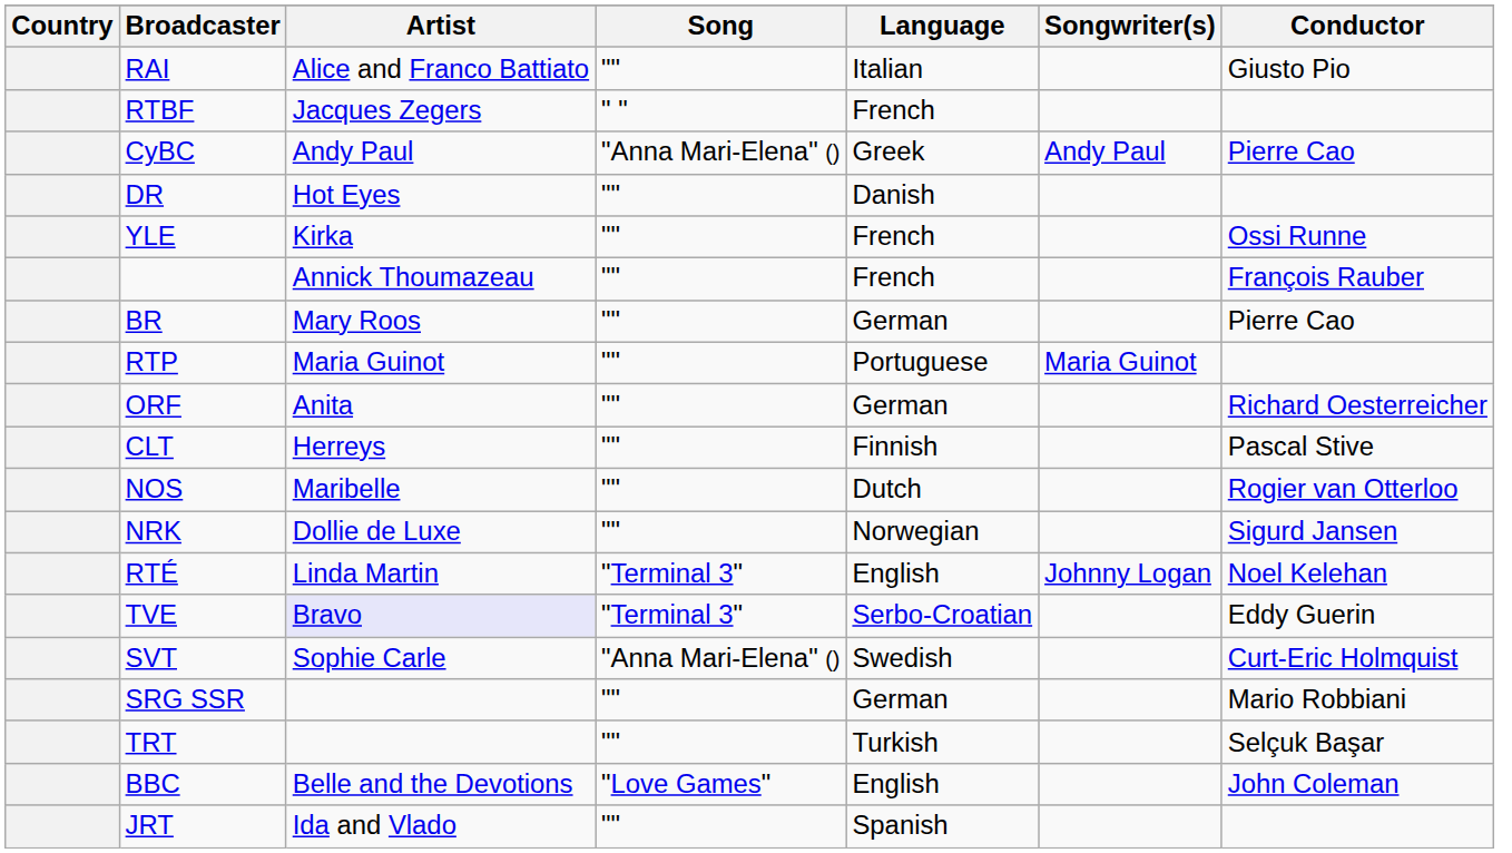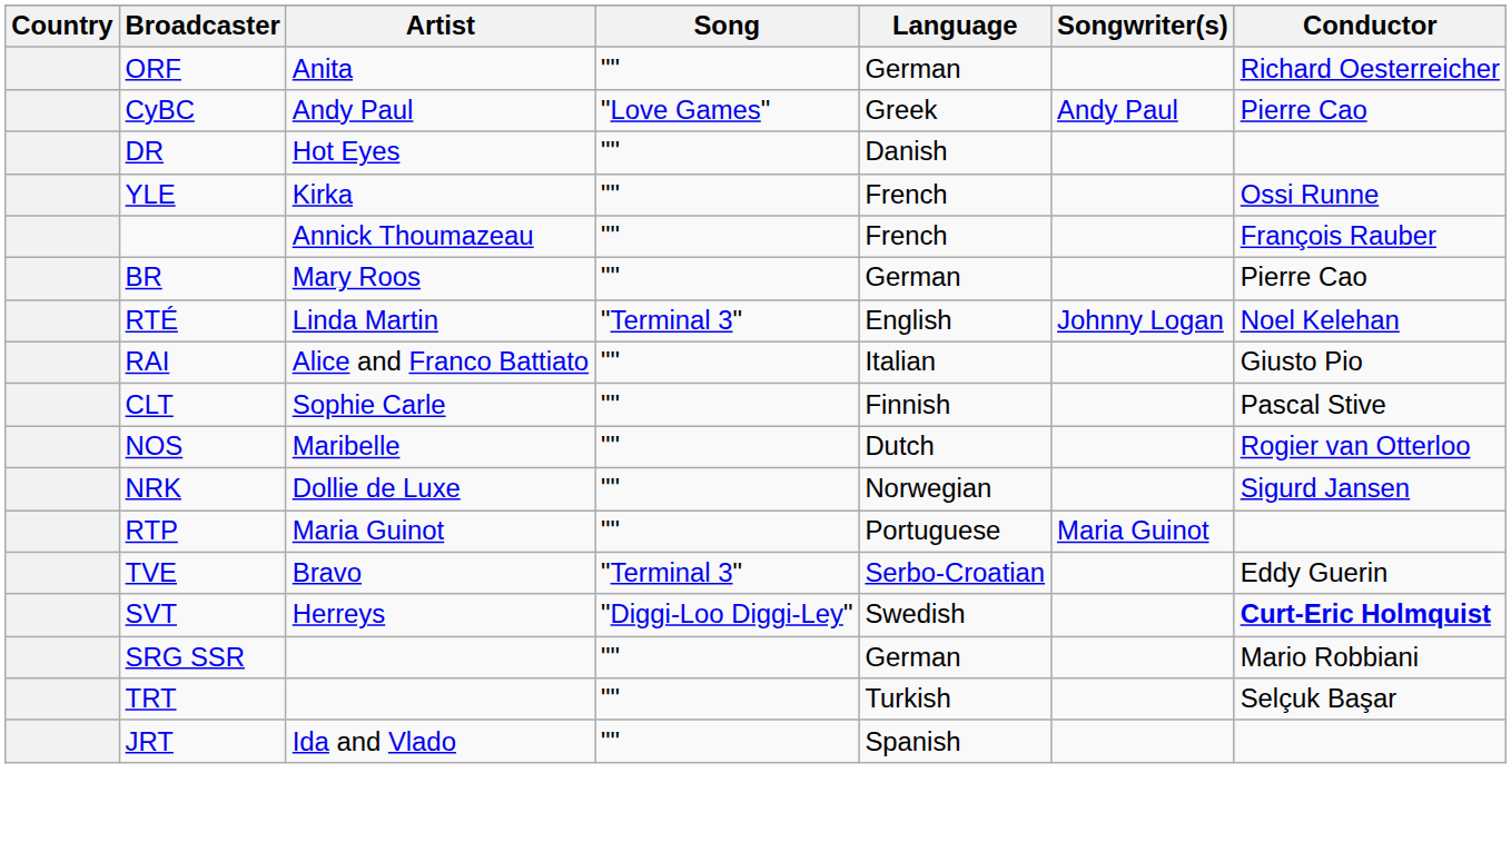 <table class="wikitable plainrowheaders sticky-header">
 <tr>
 </tr>
 <tr>
 <th scope="col">Country</th>
 <th scope="col">Broadcaster</th>
 <th scope="col">Artist</th>
 <th scope="col">Song</th>
 <th scope="col">Language</th>
 <th scope="col">Songwriter(s)</th>
 <th scope="col">Conductor</th>
 </tr>
 <tr>
 <th scope="row"></th>
-<td><a href='#'>RAI</a></td>
-<td><a href='#'>Alice</a> and <a href='#'>Franco Battiato</a></td>
+<td><a href='#'>ORF</a></td>
+<td><a href='#'>Anita</a></td>
 <td>""</td>
-<td>Italian</td>
+<td>German</td>
 <td></td>
-<td>Giusto Pio</td>
-</tr>
-<tr>
-<th scope="row"></th>
-<td><a href='#'>RTBF</a></td>
-<td><a href='#'>Jacques Zegers</a></td>
-<td>" "</td>
-<td>French</td>
-<td></td>
-<td></td>
+<td><a href='#'>Richard Oesterreicher</a></td>
 </tr>
 <tr>
 <th scope="row"></th>
 <td><a href='#'>CyBC</a></td>
 <td><a href='#'>Andy Paul</a></td>
-<td>"Anna Mari-Elena" <small>()</small></td>
+<td>"<a href='#'>Love Games</a>"</td>
 <td>Greek</td>
 <td><a href='#'>Andy Paul</a></td>
 <td><a href='#'>Pierre Cao</a></td>
 </tr>
 <tr>
 <th scope="row"></th>
 <td><a href='#'>DR</a></td>
 <td><a href='#'>Hot Eyes</a></td>
 <td>""</td>
 <td>Danish</td>
 <td></td>
 <td></td>
 </tr>
 <tr>
 <th scope="row"></th>
 <td><a href='#'>YLE</a></td>
 <td><a href='#'>Kirka</a></td>
 <td>""</td>
 <td>French</td>
 <td></td>
 <td><a href='#'>Ossi Runne</a></td>
 </tr>
 <tr>
 <th scope="row"></th>
 <td></td>
 <td><a href='#'>Annick Thoumazeau</a></td>
 <td>""</td>
 <td>French</td>
 <td></td>
 <td><a href='#'>François Rauber</a></td>
 </tr>
 <tr>
 <th scope="row"></th>
 <td><a href='#'>BR</a></td>
 <td><a href='#'>Mary Roos</a></td>
 <td>""</td>
 <td>German</td>
 <td></td>
 <td>Pierre Cao</td>
 </tr>
 <tr>
 <th scope="row"></th>
-<td><a href='#'>RTP</a></td>
-<td><a href='#'>Maria Guinot</a></td>
-<td>""</td>
-<td>Portuguese</td>
-<td><a href='#'>Maria Guinot</a></td>
-<td></td>
+<td><a href='#'>RTÉ</a></td>
+<td><a href='#'>Linda Martin</a></td>
+<td>"<a href='#'>Terminal 3</a>"</td>
+<td>English</td>
+<td><a href='#'>Johnny Logan</a></td>
+<td><a href='#'>Noel Kelehan</a></td>
 </tr>
 <tr>
 <th scope="row"></th>
-<td><a href='#'>ORF</a></td>
-<td><a href='#'>Anita</a></td>
+<td><a href='#'>RAI</a></td>
+<td><a href='#'>Alice</a> and <a href='#'>Franco Battiato</a></td>
 <td>""</td>
-<td>German</td>
+<td>Italian</td>
 <td></td>
-<td><a href='#'>Richard Oesterreicher</a></td>
+<td>Giusto Pio</td>
 </tr>
 <tr>
 <th scope="row"></th>
 <td><a href='#'>CLT</a></td>
-<td><a href='#'>Herreys</a></td>
+<td><a href='#'>Sophie Carle</a></td>
 <td>""</td>
 <td>Finnish</td>
 <td></td>
 <td>Pascal Stive</td>
 </tr>
 <tr>
 <th scope="row"></th>
 <td><a href='#'>NOS</a></td>
 <td><a href='#'>Maribelle</a></td>
 <td>""</td>
 <td>Dutch</td>
 <td></td>
 <td><a href='#'>Rogier van Otterloo</a></td>
 </tr>
 <tr>
 <th scope="row"></th>
 <td><a href='#'>NRK</a></td>
 <td><a href='#'>Dollie de Luxe</a></td>
 <td>""</td>
 <td>Norwegian</td>
 <td></td>
 <td><a href='#'>Sigurd Jansen</a></td>
 </tr>
 <tr>
 <th scope="row"></th>
-<td><a href='#'>RTÉ</a></td>
-<td><a href='#'>Linda Martin</a></td>
-<td>"<a href='#'>Terminal 3</a>"</td>
-<td>English</td>
-<td><a href='#'>Johnny Logan</a></td>
-<td><a href='#'>Noel Kelehan</a></td>
+<td><a href='#'>RTP</a></td>
+<td><a href='#'>Maria Guinot</a></td>
+<td>""</td>
+<td>Portuguese</td>
+<td><a href='#'>Maria Guinot</a></td>
+<td></td>
 </tr>
 <tr>
 <th scope="row"></th>
 <td><a href='#'>TVE</a></td>
-<td style="background: lavender;"><a href='#'>Bravo</a></td>
+<td><a href='#'>Bravo</a></td>
 <td>"<a href='#'>Terminal 3</a>"</td>
 <td><a href='#'>Serbo-Croatian</a></td>
 <td></td>
 <td>Eddy Guerin</td>
 </tr>
 <tr>
 <th scope="row"></th>
 <td><a href='#'>SVT</a></td>
-<td><a href='#'>Sophie Carle</a></td>
-<td>"Anna Mari-Elena" <small>()</small></td>
+<td><a href='#'>Herreys</a></td>
+<td>"<a href='#'>Diggi-Loo Diggi-Ley</a>"</td>
 <td>Swedish</td>
 <td></td>
-<td><a href='#'>Curt-Eric Holmquist</a></td>
+<td><strong><a href='#'>Curt-Eric Holmquist</a></strong></td>
 </tr>
 <tr>
 <th scope="row"></th>
 <td><a href='#'>SRG SSR</a></td>
 <td></td>
 <td>""</td>
 <td>German</td>
 <td></td>
 <td>Mario Robbiani</td>
 </tr>
 <tr>
 <th scope="row"></th>
 <td><a href='#'>TRT</a></td>
 <td></td>
 <td>""</td>
 <td>Turkish</td>
 <td></td>
 <td>Selçuk Başar</td>
 </tr>
 <tr>
 <th scope="row"></th>
-<td><a href='#'>BBC</a></td>
-<td><a href='#'>Belle and the Devotions</a></td>
-<td>"<a href='#'>Love Games</a>"</td>
-<td>English</td>
-<td></td>
-<td><a href='#'>John Coleman</a></td>
-</tr>
-<tr>
-<th scope="row"></th>
 <td><a href='#'>JRT</a></td>
 <td><a href='#'>Ida</a> and <a href='#'>Vlado</a></td>
 <td>""</td>
 <td>Spanish</td>
 <td></td>
 <td></td>
 </tr>
 </table>
